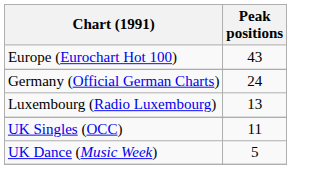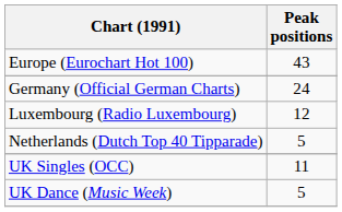 <table class="wikitable sortable">
 <tr>
 <th>Chart (1991)</th>
 <th>Peak<br>positions</th>
 </tr>
 <tr>
 <td>Europe (<a href='#'>Eurochart Hot 100</a>)</td>
 <td align="center">43</td>
 </tr>
 <tr>
 </tr>
 <tr>
 <td>Germany (<a href='#'>Official German Charts</a>)</td>
 <td align="center">24</td>
 </tr>
 <tr>
 <td>Luxembourg (<a href='#'>Radio Luxembourg</a>)</td>
-<td align="center">13</td>
+<td align="center">12</td>
+</tr>
+<tr>
+<td>Netherlands (<a href='#'>Dutch Top 40 Tipparade</a>)</td>
+<td align="center">5</td>
 </tr>
 <tr>
 </tr>
 <tr>
 </tr>
 <tr>
 <td><a href='#'>UK Singles</a> (<a href='#'>OCC</a>)</td>
 <td align="center">11</td>
 </tr>
 <tr>
 <td><a href='#'>UK Dance</a> (<em><a href='#'>Music Week</a></em>)</td>
 <td align="center">5</td>
 </tr>
 <tr>
 </tr>
 </table>
